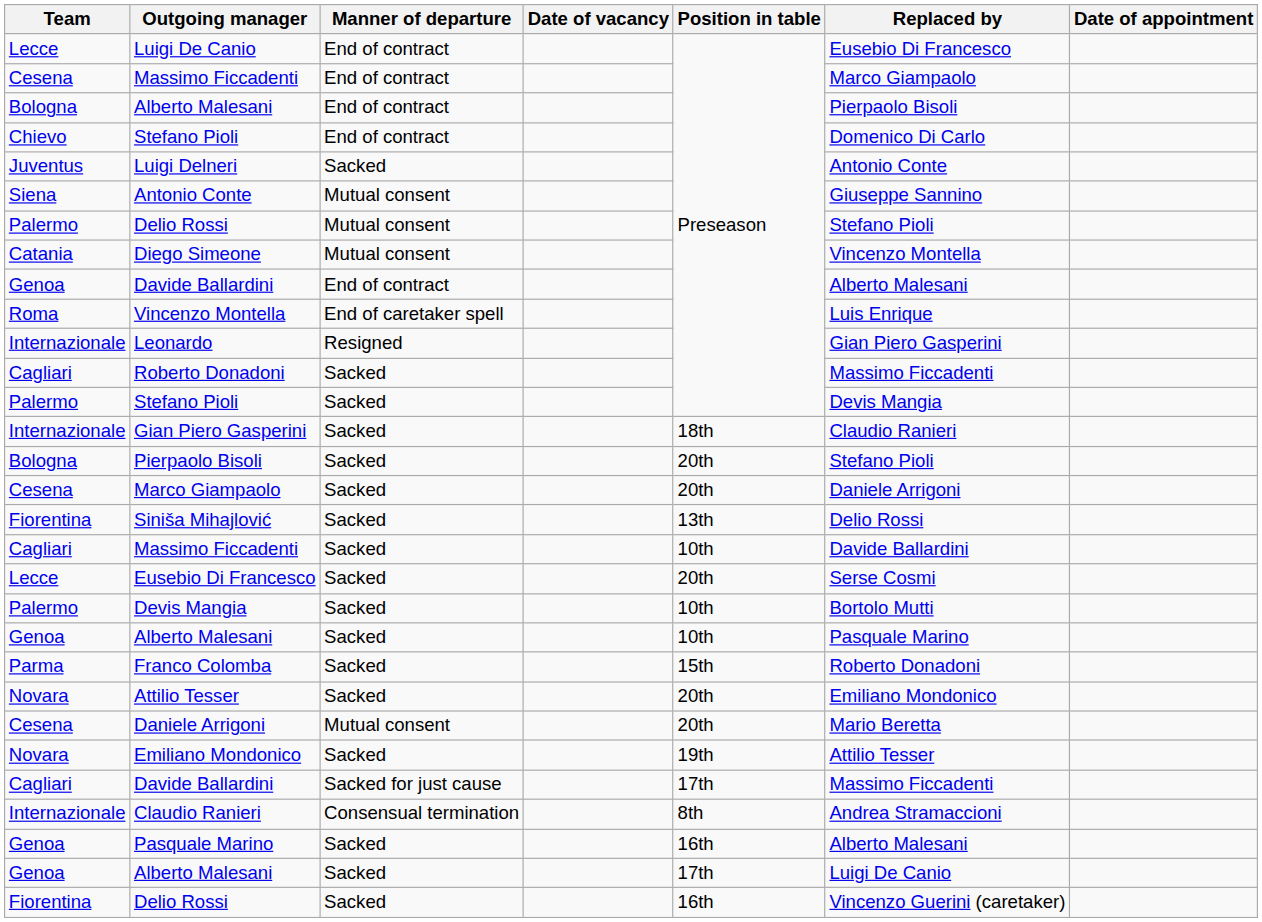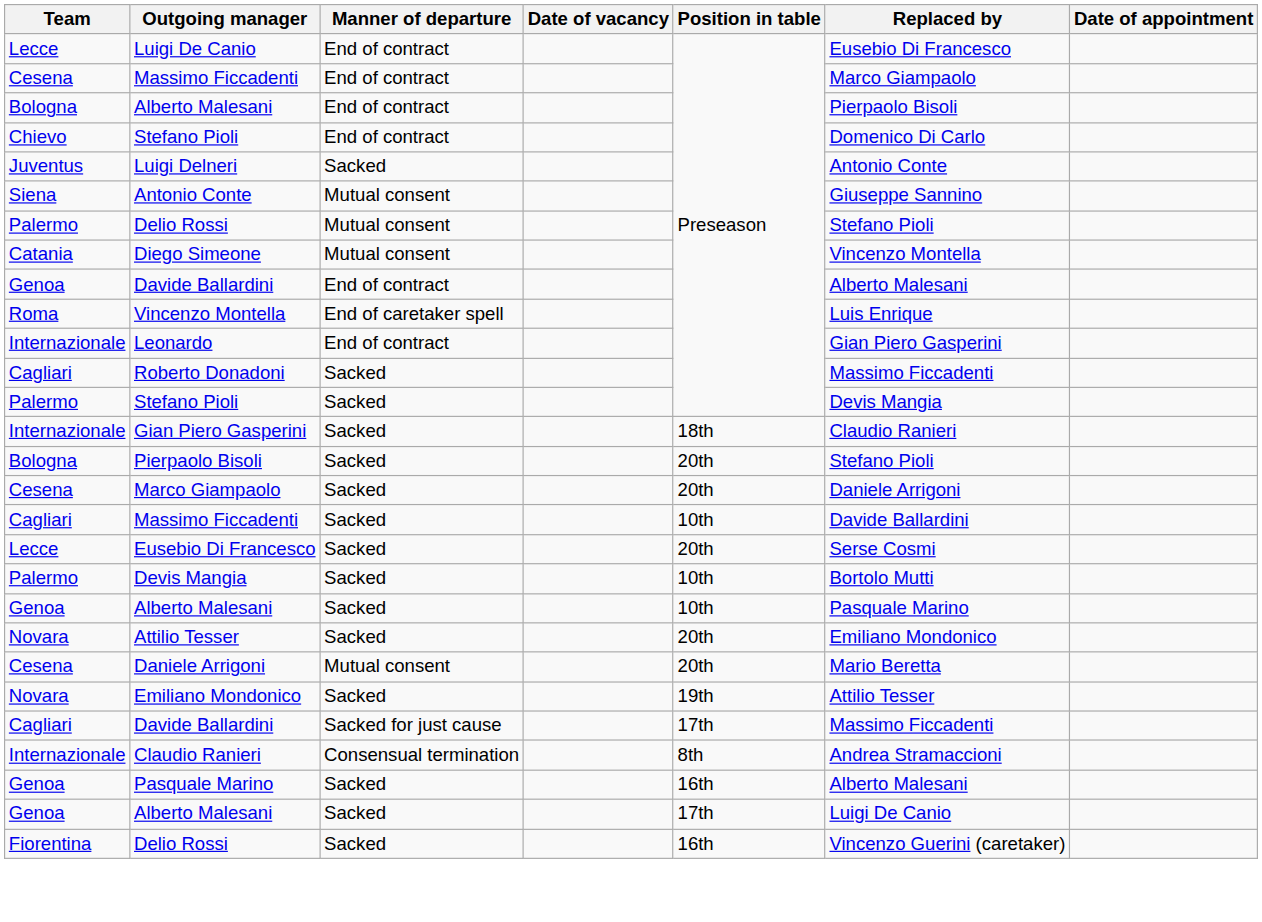 <table class="wikitable sortable">
 <tr>
 <th>Team</th>
 <th>Outgoing manager</th>
 <th>Manner of departure</th>
 <th>Date of vacancy</th>
 <th>Position in table</th>
 <th>Replaced by</th>
 <th>Date of appointment</th>
 </tr>
 <tr>
 <td><a href='#'>Lecce</a></td>
 <td> <a href='#'>Luigi De Canio</a></td>
 <td>End of contract</td>
 <td></td>
 <td rowspan=13>Preseason</td>
 <td> <a href='#'>Eusebio Di Francesco</a></td>
 <td></td>
 </tr>
 <tr>
 <td><a href='#'>Cesena</a></td>
 <td> <a href='#'>Massimo Ficcadenti</a></td>
 <td>End of contract</td>
 <td></td>
 <td> <a href='#'>Marco Giampaolo</a></td>
 <td></td>
 </tr>
 <tr>
 <td><a href='#'>Bologna</a></td>
 <td> <a href='#'>Alberto Malesani</a></td>
 <td>End of contract</td>
 <td></td>
 <td> <a href='#'>Pierpaolo Bisoli</a></td>
 <td></td>
 </tr>
 <tr>
 <td><a href='#'>Chievo</a></td>
 <td> <a href='#'>Stefano Pioli</a></td>
 <td>End of contract</td>
 <td></td>
 <td> <a href='#'>Domenico Di Carlo</a></td>
 <td></td>
 </tr>
 <tr>
 <td><a href='#'>Juventus</a></td>
 <td> <a href='#'>Luigi Delneri</a></td>
 <td>Sacked</td>
 <td></td>
 <td> <a href='#'>Antonio Conte</a></td>
 <td></td>
 </tr>
 <tr>
 <td><a href='#'>Siena</a></td>
 <td> <a href='#'>Antonio Conte</a></td>
 <td>Mutual consent</td>
 <td></td>
 <td> <a href='#'>Giuseppe Sannino</a></td>
 <td></td>
 </tr>
 <tr>
 <td><a href='#'>Palermo</a></td>
 <td> <a href='#'>Delio Rossi</a></td>
 <td>Mutual consent</td>
 <td></td>
 <td> <a href='#'>Stefano Pioli</a></td>
 <td></td>
 </tr>
 <tr>
 <td><a href='#'>Catania</a></td>
 <td> <a href='#'>Diego Simeone</a></td>
 <td>Mutual consent</td>
 <td></td>
 <td> <a href='#'>Vincenzo Montella</a></td>
 <td></td>
 </tr>
 <tr>
 <td><a href='#'>Genoa</a></td>
 <td> <a href='#'>Davide Ballardini</a></td>
 <td>End of contract</td>
 <td></td>
 <td> <a href='#'>Alberto Malesani</a></td>
 <td></td>
 </tr>
 <tr>
 <td><a href='#'>Roma</a></td>
 <td> <a href='#'>Vincenzo Montella</a></td>
 <td>End of caretaker spell</td>
 <td></td>
 <td> <a href='#'>Luis Enrique</a></td>
 <td></td>
 </tr>
 <tr>
 <td><a href='#'>Internazionale</a></td>
 <td> <a href='#'>Leonardo</a></td>
-<td>Resigned</td>
+<td>End of contract</td>
 <td></td>
 <td> <a href='#'>Gian Piero Gasperini</a></td>
 <td></td>
 </tr>
 <tr>
 <td><a href='#'>Cagliari</a></td>
 <td> <a href='#'>Roberto Donadoni</a></td>
 <td>Sacked</td>
 <td></td>
 <td> <a href='#'>Massimo Ficcadenti</a></td>
 <td></td>
 </tr>
 <tr>
 <td><a href='#'>Palermo</a></td>
 <td> <a href='#'>Stefano Pioli</a></td>
 <td>Sacked</td>
 <td></td>
 <td> <a href='#'>Devis Mangia</a></td>
 <td></td>
 </tr>
 <tr>
 <td><a href='#'>Internazionale</a></td>
 <td> <a href='#'>Gian Piero Gasperini</a></td>
 <td>Sacked</td>
 <td></td>
 <td>18th</td>
 <td> <a href='#'>Claudio Ranieri</a></td>
 <td></td>
 </tr>
 <tr>
 <td><a href='#'>Bologna</a></td>
 <td> <a href='#'>Pierpaolo Bisoli</a></td>
 <td>Sacked</td>
 <td></td>
 <td>20th</td>
 <td> <a href='#'>Stefano Pioli</a></td>
 <td></td>
 </tr>
 <tr>
 <td><a href='#'>Cesena</a></td>
 <td> <a href='#'>Marco Giampaolo</a></td>
 <td>Sacked</td>
 <td></td>
 <td>20th</td>
 <td> <a href='#'>Daniele Arrigoni</a></td>
 <td></td>
 </tr>
 <tr>
-<td><a href='#'>Fiorentina</a></td>
-<td> <a href='#'>Siniša Mihajlović</a></td>
-<td>Sacked</td>
-<td></td>
-<td>13th</td>
-<td> <a href='#'>Delio Rossi</a></td>
-<td></td>
-</tr>
-<tr>
 <td><a href='#'>Cagliari</a></td>
 <td> <a href='#'>Massimo Ficcadenti</a></td>
 <td>Sacked</td>
 <td></td>
 <td>10th</td>
 <td> <a href='#'>Davide Ballardini</a></td>
 <td></td>
 </tr>
 <tr>
 <td><a href='#'>Lecce</a></td>
 <td> <a href='#'>Eusebio Di Francesco</a></td>
 <td>Sacked</td>
 <td></td>
 <td>20th</td>
 <td> <a href='#'>Serse Cosmi</a></td>
 <td></td>
 </tr>
 <tr>
 <td><a href='#'>Palermo</a></td>
 <td> <a href='#'>Devis Mangia</a></td>
 <td>Sacked</td>
 <td></td>
 <td>10th</td>
 <td> <a href='#'>Bortolo Mutti</a></td>
 <td></td>
 </tr>
 <tr>
 <td><a href='#'>Genoa</a></td>
 <td> <a href='#'>Alberto Malesani</a></td>
 <td>Sacked</td>
 <td></td>
 <td>10th</td>
 <td> <a href='#'>Pasquale Marino</a></td>
-<td></td>
-</tr>
-<tr>
-<td><a href='#'>Parma</a></td>
-<td> <a href='#'>Franco Colomba</a></td>
-<td>Sacked</td>
-<td></td>
-<td>15th</td>
-<td> <a href='#'>Roberto Donadoni</a></td>
 <td></td>
 </tr>
 <tr>
 <td><a href='#'>Novara</a></td>
 <td> <a href='#'>Attilio Tesser</a></td>
 <td>Sacked</td>
 <td></td>
 <td>20th</td>
 <td> <a href='#'>Emiliano Mondonico</a></td>
 <td></td>
 </tr>
 <tr>
 <td><a href='#'>Cesena</a></td>
 <td> <a href='#'>Daniele Arrigoni</a></td>
 <td>Mutual consent</td>
 <td></td>
 <td>20th</td>
 <td> <a href='#'>Mario Beretta</a></td>
 <td></td>
 </tr>
 <tr>
 <td><a href='#'>Novara</a></td>
 <td> <a href='#'>Emiliano Mondonico</a></td>
 <td>Sacked</td>
 <td></td>
 <td>19th</td>
 <td> <a href='#'>Attilio Tesser</a></td>
 <td></td>
 </tr>
 <tr>
 <td><a href='#'>Cagliari</a></td>
 <td> <a href='#'>Davide Ballardini</a></td>
 <td>Sacked for just cause</td>
 <td></td>
 <td>17th</td>
 <td> <a href='#'>Massimo Ficcadenti</a></td>
 <td></td>
 </tr>
 <tr>
 <td><a href='#'>Internazionale</a></td>
 <td> <a href='#'>Claudio Ranieri</a></td>
 <td>Consensual termination</td>
 <td></td>
 <td>8th</td>
 <td> <a href='#'>Andrea Stramaccioni</a></td>
 <td></td>
 </tr>
 <tr>
 <td><a href='#'>Genoa</a></td>
 <td> <a href='#'>Pasquale Marino</a></td>
 <td>Sacked</td>
 <td></td>
 <td>16th</td>
 <td> <a href='#'>Alberto Malesani</a></td>
 <td></td>
 </tr>
 <tr>
 <td><a href='#'>Genoa</a></td>
 <td> <a href='#'>Alberto Malesani</a></td>
 <td>Sacked</td>
 <td></td>
 <td>17th</td>
 <td> <a href='#'>Luigi De Canio</a></td>
 <td></td>
 </tr>
 <tr>
 <td><a href='#'>Fiorentina</a></td>
 <td> <a href='#'>Delio Rossi</a></td>
 <td>Sacked</td>
 <td></td>
 <td>16th</td>
 <td> <a href='#'>Vincenzo Guerini</a> (caretaker)</td>
 <td></td>
 </tr>
 </table>
